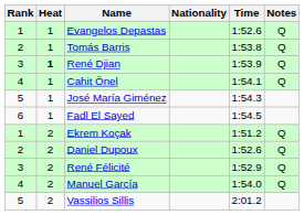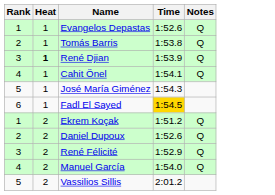 <table class="wikitable sortable" style="text-align:center">
 <tr>
 <th>Rank</th>
 <th>Heat</th>
 <th>Name</th>
-<th>Nationality</th>
 <th>Time</th>
 <th>Notes</th>
 </tr>
 <tr bgcolor=ccffcc>
 <td>1</td>
 <td>1</td>
 <td align=left><a href='#'>Evangelos Depastas</a></td>
-<td align=left></td>
 <td>1:52.6</td>
 <td>Q</td>
 </tr>
 <tr bgcolor=ccffcc>
 <td>2</td>
 <td>1</td>
 <td align=left><a href='#'>Tomás Barris</a></td>
-<td align=left></td>
 <td>1:53.8</td>
 <td>Q</td>
 </tr>
 <tr bgcolor=ccffcc>
 <td>3</td>
 <td><strong>1</strong></td>
 <td align=left><a href='#'>René Djian</a></td>
-<td align=left></td>
 <td>1:53.9</td>
 <td>Q</td>
 </tr>
 <tr bgcolor=ccffcc>
 <td>4</td>
 <td>1</td>
 <td align=left><a href='#'>Cahit Önel</a></td>
-<td align=left></td>
 <td>1:54.1</td>
 <td>Q</td>
 </tr>
 <tr>
 <td>5</td>
 <td>1</td>
 <td align=left><a href='#'>José María Giménez</a></td>
-<td align=left></td>
 <td>1:54.3</td>
 <td></td>
 </tr>
 <tr>
 <td>6</td>
 <td>1</td>
 <td align=left><a href='#'>Fadl El Sayed</a></td>
-<td align=left></td>
-<td>1:54.5</td>
+<td style="background: gold;">1:54.5</td>
 <td></td>
 </tr>
 <tr bgcolor=ccffcc>
 <td>1</td>
 <td>2</td>
 <td align=left><a href='#'>Ekrem Koçak</a></td>
-<td align=left></td>
 <td>1:51.2</td>
 <td>Q</td>
 </tr>
 <tr bgcolor=ccffcc>
 <td>2</td>
 <td>2</td>
 <td align=left><a href='#'>Daniel Dupoux</a></td>
-<td align=left></td>
 <td>1:52.6</td>
 <td>Q</td>
 </tr>
 <tr bgcolor=ccffcc>
 <td>3</td>
 <td>2</td>
 <td align=left><a href='#'>René Félicité</a></td>
-<td align=left></td>
 <td>1:52.9</td>
 <td>Q</td>
 </tr>
 <tr bgcolor=ccffcc>
 <td>4</td>
 <td>2</td>
 <td align=left><a href='#'>Manuel García</a></td>
-<td align=left></td>
 <td>1:54.0</td>
 <td>Q</td>
 </tr>
 <tr>
 <td>5</td>
 <td>2</td>
 <td align=left><a href='#'>Vassilios Sillis</a></td>
-<td align=left></td>
 <td>2:01.2</td>
 <td></td>
 </tr>
 </table>
